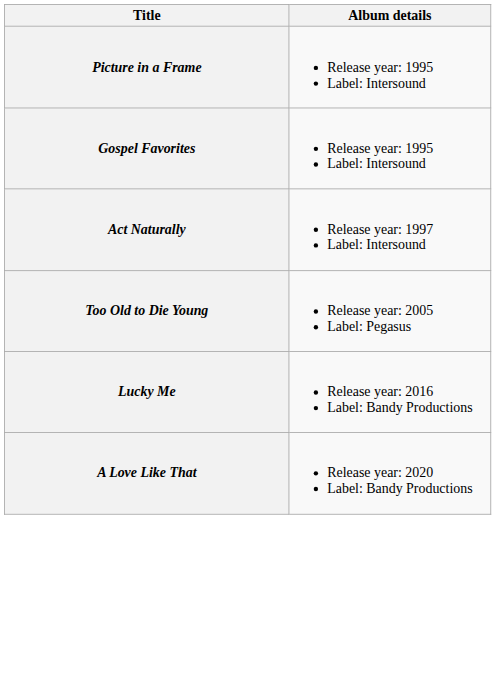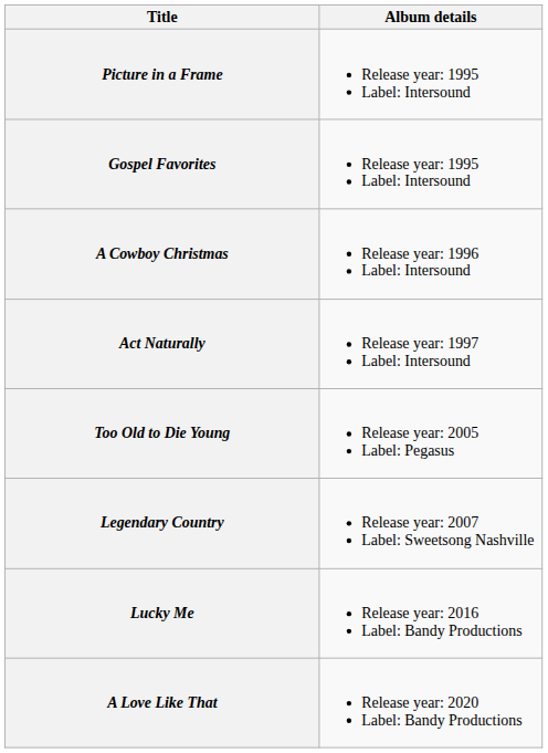 <table class="wikitable plainrowheaders" style="text-align:center;">
 <tr>
 <th style="width:20em;">Title</th>
 <th style="width:14em;">Album details</th>
 </tr>
 <tr>
 <th scope="row"><em>Picture in a Frame</em></th>
 <td align="left"><br><ul><li>Release year: 1995</li><li>Label: Intersound</li></ul></td>
 </tr>
 <tr>
 <th scope="row"><em>Gospel Favorites</em></th>
 <td align="left"><br><ul><li>Release year: 1995</li><li>Label: Intersound</li></ul></td>
 </tr>
 <tr>
+<th scope="row"><em>A Cowboy Christmas</em></th>
+<td align="left"><br><ul><li>Release year: 1996</li><li>Label: Intersound</li></ul></td>
+</tr>
+<tr>
 <th scope="row"><em>Act Naturally</em></th>
 <td align="left"><br><ul><li>Release year: 1997</li><li>Label: Intersound</li></ul></td>
 </tr>
 <tr>
 <th scope="row"><em>Too Old to Die Young</em></th>
 <td align="left"><br><ul><li>Release year: 2005</li><li>Label: Pegasus</li></ul></td>
+</tr>
+<tr>
+<th scope="row"><em>Legendary Country</em></th>
+<td align="left"><br><ul><li>Release year: 2007</li><li>Label: Sweetsong Nashville</li></ul></td>
 </tr>
 <tr>
 <th scope="row"><em>Lucky Me</em></th>
 <td align="left"><br><ul><li>Release year: 2016</li><li>Label: Bandy Productions</li></ul></td>
 </tr>
 <tr>
 <th scope="row"><em>A Love Like That</em></th>
 <td align="left"><br><ul><li>Release year: 2020</li><li>Label: Bandy Productions</li></ul></td>
 </tr>
 </table>
